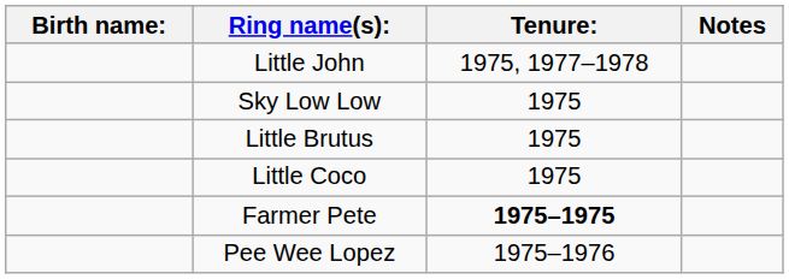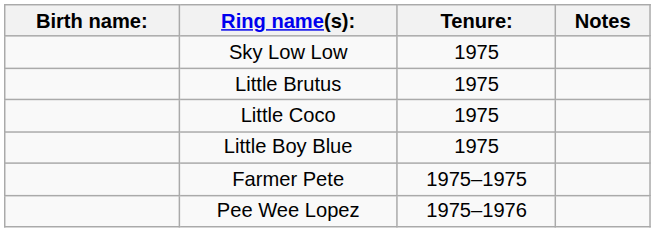 <table class="sortable wikitable" style="font-size:85%; text-align:center; width:70%;">
 <tr>
 <th>Birth name:</th>
 <th><a href='#'>Ring name</a>(s):</th>
 <th>Tenure:</th>
 <th>Notes</th>
-</tr>
-<tr>
-<td> </td>
-<td>Little John</td>
-<td sort>1975, 1977–1978</td>
-<td></td>
 </tr>
 <tr>
 <td> </td>
 <td>Sky Low Low</td>
 <td sort>1975</td>
 <td></td>
 </tr>
 <tr>
 <td> </td>
 <td>Little Brutus</td>
 <td sort>1975</td>
 <td></td>
 </tr>
 <tr>
 <td> </td>
 <td>Little Coco</td>
 <td sort>1975</td>
 <td></td>
 </tr>
 <tr>
+<td> </td>
+<td>Little Boy Blue</td>
+<td sort>1975</td>
+<td></td>
+</tr>
+<tr>
 <td></td>
 <td>Farmer Pete</td>
-<td sort><strong>1975–1975</strong></td>
+<td sort>1975–1975</td>
 <td></td>
 </tr>
 <tr>
 <td></td>
 <td>Pee Wee Lopez</td>
 <td sort>1975–1976</td>
 <td></td>
 </tr>
 </table>
